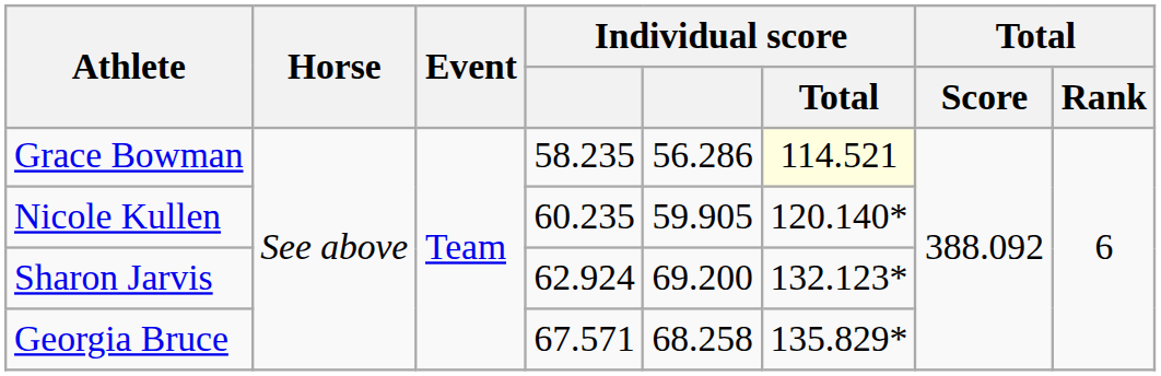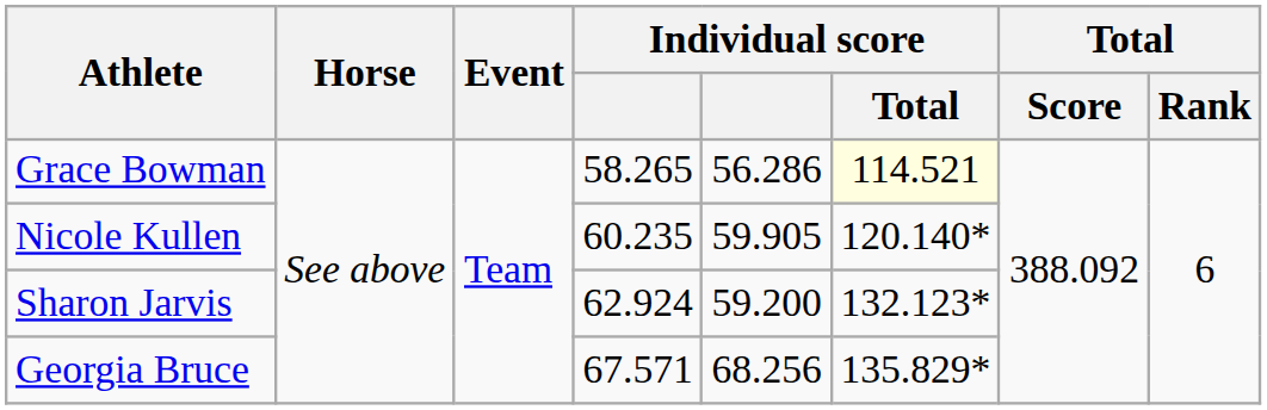 <table class=wikitable style="font-size:90%">
 <tr>
 <th rowspan="2">Athlete</th>
 <th rowspan="2">Horse</th>
 <th rowspan="2">Event</th>
 <th colspan="3">Individual score</th>
 <th colspan="2">Total</th>
 </tr>
 <tr>
 <th></th>
 <th></th>
 <th>Total</th>
 <th>Score</th>
 <th>Rank</th>
 </tr>
 <tr>
 <td><a href='#'>Grace Bowman</a></td>
 <td rowspan=4><em>See above</em></td>
 <td rowspan=4><a href='#'>Team</a></td>
-<td align="center">58.235</td>
+<td align="center">58.265</td>
 <td align="center">56.286</td>
 <td align="center" style="background: lightyellow;">114.521</td>
 <td align="center" rowspan="4">388.092</td>
 <td align="center" rowspan="4">6</td>
 </tr>
 <tr>
 <td><a href='#'>Nicole Kullen</a></td>
 <td align="center">60.235</td>
 <td align="center">59.905</td>
 <td align="center">120.140*</td>
 </tr>
 <tr>
 <td><a href='#'>Sharon Jarvis</a></td>
 <td align="center">62.924</td>
-<td align="center">69.200</td>
+<td align="center">59.200</td>
 <td align="center">132.123*</td>
 </tr>
 <tr>
 <td><a href='#'>Georgia Bruce</a></td>
 <td align="center">67.571</td>
-<td align="center">68.258</td>
+<td align="center">68.256</td>
 <td align="center">135.829*</td>
 </tr>
 </table>
